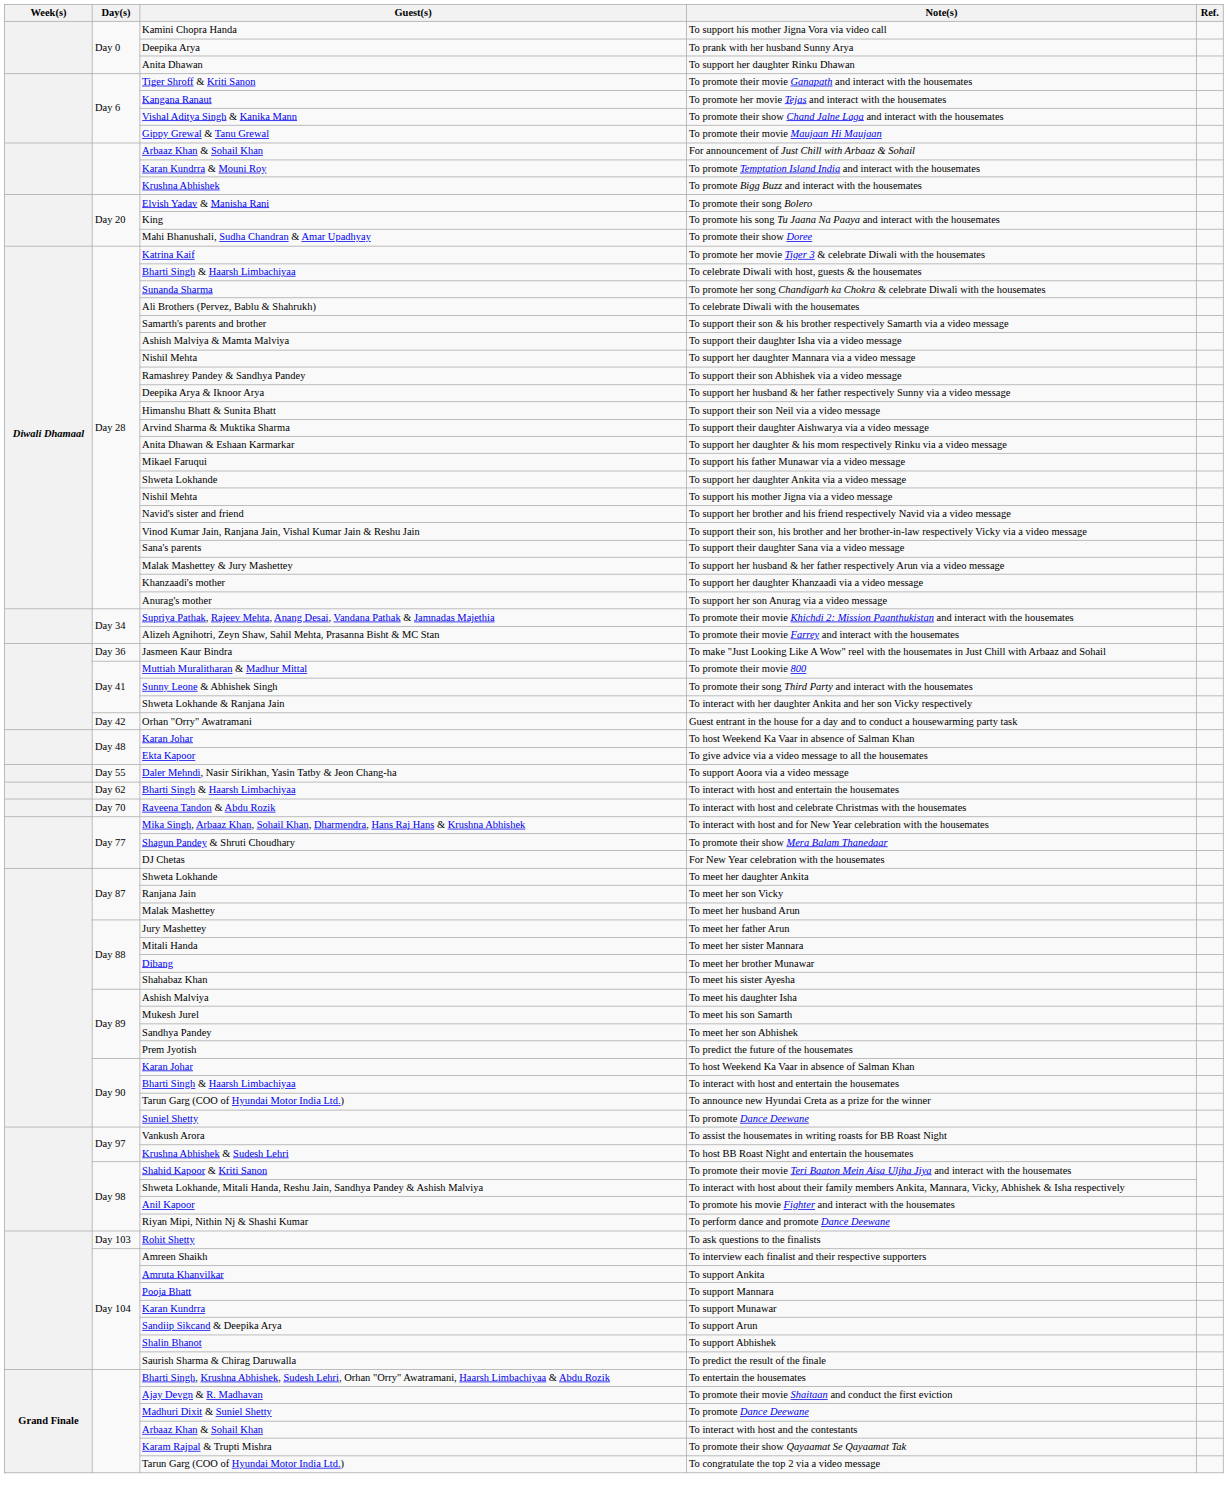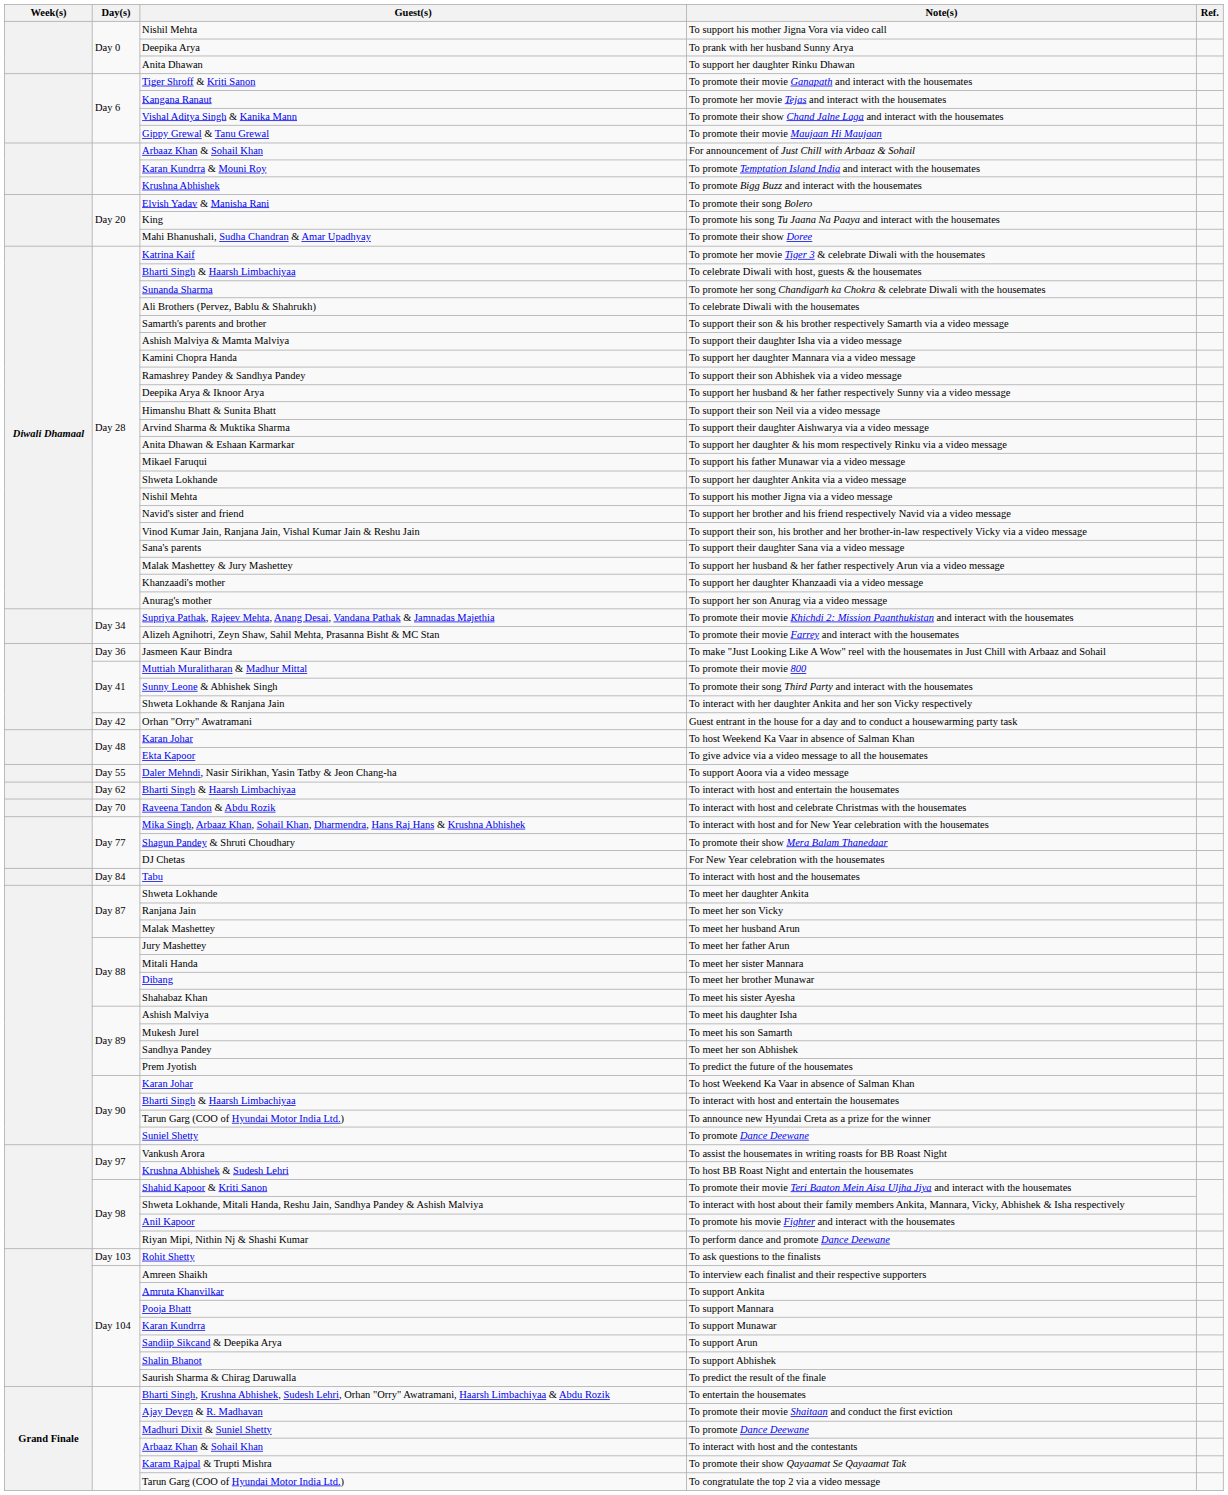 <table class="wikitable" style="font-size:85%; width:100%;">
 <tr>
 <th bgcolor="#FCB103"><strong>Week(s)</strong></th>
 <th bgcolor="#FCB103"><strong>Day(s)</strong></th>
 <th bgcolor="#FCB103"><strong>Guest(s)</strong></th>
 <th bgcolor="#FCB103"><strong>Note(s)</strong></th>
 <th bgcolor="#FCB103"><strong>Ref.</strong></th>
 </tr>
 <tr>
 <th rowspan="3"></th>
 <td rowspan="3">Day 0</td>
-<td>Kamini Chopra Handa</td>
+<td>Nishil Mehta</td>
 <td>To support his mother Jigna Vora via video call</td>
 <td></td>
 </tr>
 <tr>
 <td>Deepika Arya</td>
 <td>To prank with her husband Sunny Arya</td>
 <td></td>
 </tr>
 <tr>
 <td>Anita Dhawan</td>
 <td>To support her daughter Rinku Dhawan</td>
 <td></td>
 </tr>
 <tr>
 <th rowspan="4"></th>
 <td rowspan="4">Day 6</td>
 <td><a href='#'>Tiger Shroff</a> & <a href='#'>Kriti Sanon</a></td>
 <td>To promote their movie <em><a href='#'>Ganapath</a></em> and interact with the housemates</td>
 <td></td>
 </tr>
 <tr>
 <td><a href='#'>Kangana Ranaut</a></td>
 <td>To promote her movie <a href='#'><em>Tejas</em></a> and interact with the housemates</td>
 <td></td>
 </tr>
 <tr>
 <td><a href='#'>Vishal Aditya Singh</a> & <a href='#'>Kanika Mann</a></td>
 <td>To promote their show <em><a href='#'>Chand Jalne Laga</a></em> and interact with the housemates</td>
 <td></td>
 </tr>
 <tr>
 <td><a href='#'>Gippy Grewal</a> & <a href='#'>Tanu Grewal</a></td>
 <td>To promote their movie <em><a href='#'>Maujaan Hi Maujaan</a></em></td>
 <td></td>
 </tr>
 <tr>
 <th rowspan="3"></th>
 <td rowspan="3"></td>
 <td><a href='#'>Arbaaz Khan</a> & <a href='#'>Sohail Khan</a></td>
 <td>For announcement of <em>Just Chill with Arbaaz & Sohail</em></td>
 <td></td>
 </tr>
 <tr>
 <td><a href='#'>Karan Kundrra</a> & <a href='#'>Mouni Roy</a></td>
 <td>To promote <em><a href='#'>Temptation Island India</a></em> and interact with the housemates</td>
 <td></td>
 </tr>
 <tr>
 <td><a href='#'>Krushna Abhishek</a></td>
 <td>To promote <em>Bigg Buzz</em> and interact with the housemates</td>
 <td></td>
 </tr>
 <tr>
 <th rowspan="3"></th>
 <td rowspan="3">Day 20</td>
 <td><a href='#'>Elvish Yadav</a> & <a href='#'>Manisha Rani</a></td>
 <td>To promote their song <em>Bolero</em></td>
 <td></td>
 </tr>
 <tr>
 <td>King</td>
 <td>To promote his song <em>Tu Jaana Na Paaya</em> and interact with the housemates</td>
 <td></td>
 </tr>
 <tr>
 <td>Mahi Bhanushali, <a href='#'>Sudha Chandran</a> & <a href='#'>Amar Upadhyay</a></td>
 <td>To promote their show <a href='#'><em>Doree</em></a></td>
 <td></td>
 </tr>
 <tr>
 <th rowspan="21"><br><em>Diwali Dhamaal</em></th>
 <td rowspan="21">Day 28</td>
 <td><a href='#'>Katrina Kaif</a></td>
 <td>To promote her movie <em><a href='#'>Tiger 3</a></em> & celebrate Diwali with the housemates</td>
 <td></td>
 </tr>
 <tr>
 <td><a href='#'>Bharti Singh</a> & <a href='#'>Haarsh Limbachiyaa</a></td>
 <td>To celebrate Diwali with host, guests & the housemates</td>
 <td></td>
 </tr>
 <tr>
 <td><a href='#'>Sunanda Sharma</a></td>
 <td>To promote her song <em>Chandigarh ka Chokra</em> & celebrate Diwali with the housemates</td>
 <td></td>
 </tr>
 <tr>
 <td>Ali Brothers (Pervez, Bablu & Shahrukh)</td>
 <td>To celebrate Diwali with the housemates</td>
 <td></td>
 </tr>
 <tr>
 <td>Samarth's parents and brother</td>
 <td>To support their son & his brother respectively Samarth via a video message</td>
 <td></td>
 </tr>
 <tr>
 <td>Ashish Malviya & Mamta Malviya</td>
 <td>To support their daughter Isha via a video message</td>
 <td></td>
 </tr>
 <tr>
-<td>Nishil Mehta</td>
+<td>Kamini Chopra Handa</td>
 <td>To support her daughter Mannara via a video message</td>
 <td></td>
 </tr>
 <tr>
 <td>Ramashrey Pandey & Sandhya Pandey</td>
 <td>To support their son Abhishek via a video message</td>
 <td></td>
 </tr>
 <tr>
 <td>Deepika Arya & Iknoor Arya</td>
 <td>To support her husband & her father respectively Sunny via a video message</td>
 <td></td>
 </tr>
 <tr>
 <td>Himanshu Bhatt & Sunita Bhatt</td>
 <td>To support their son Neil via a video message</td>
 <td></td>
 </tr>
 <tr>
 <td>Arvind Sharma & Muktika Sharma</td>
 <td>To support their daughter Aishwarya via a video message</td>
 <td></td>
 </tr>
 <tr>
 <td>Anita Dhawan & Eshaan Karmarkar</td>
 <td>To support her daughter & his mom respectively Rinku via a video message</td>
 <td></td>
 </tr>
 <tr>
 <td>Mikael Faruqui</td>
 <td>To support his father Munawar via a video message</td>
 <td></td>
 </tr>
 <tr>
 <td>Shweta Lokhande</td>
 <td>To support her daughter Ankita via a video message</td>
 <td></td>
 </tr>
 <tr>
 <td>Nishil Mehta</td>
 <td>To support his mother Jigna via a video message</td>
 <td></td>
 </tr>
 <tr>
 <td>Navid's sister and friend</td>
 <td>To support her brother and his friend respectively Navid via a video message</td>
 <td></td>
 </tr>
 <tr>
 <td>Vinod Kumar Jain, Ranjana Jain, Vishal Kumar Jain & Reshu Jain</td>
 <td>To support their son, his brother and her brother-in-law respectively Vicky via a video message</td>
 <td></td>
 </tr>
 <tr>
 <td>Sana's parents</td>
 <td>To support their daughter Sana via a video message</td>
 <td></td>
 </tr>
 <tr>
 <td>Malak Mashettey & Jury Mashettey</td>
 <td>To support her husband & her father respectively Arun via a video message</td>
 <td></td>
 </tr>
 <tr>
 <td>Khanzaadi's mother</td>
 <td>To support her daughter Khanzaadi via a video message</td>
 <td></td>
 </tr>
 <tr>
 <td>Anurag's mother</td>
 <td>To support her son Anurag via a video message</td>
 <td></td>
 </tr>
 <tr>
 <th rowspan="2"></th>
 <td rowspan="2">Day 34</td>
 <td><a href='#'>Supriya Pathak</a>, <a href='#'>Rajeev Mehta</a>, <a href='#'>Anang Desai</a>, <a href='#'>Vandana Pathak</a> & <a href='#'>Jamnadas Majethia</a></td>
 <td>To promote their movie <em><a href='#'>Khichdi 2: Mission Paanthukistan</a></em> and interact with the housemates</td>
 <td></td>
 </tr>
 <tr>
 <td>Alizeh Agnihotri, Zeyn Shaw, Sahil Mehta, Prasanna Bisht & MC Stan</td>
 <td>To promote their movie <em><a href='#'>Farrey</a></em> and interact with the housemates</td>
 <td></td>
 </tr>
 <tr>
 <th rowspan="5"></th>
 <td>Day 36</td>
 <td>Jasmeen Kaur Bindra</td>
 <td>To make "Just Looking Like A Wow" reel with the housemates in Just Chill with Arbaaz and Sohail</td>
 <td></td>
 </tr>
 <tr>
 <td rowspan="3">Day 41</td>
 <td><a href='#'>Muttiah Muralitharan</a> & <a href='#'>Madhur Mittal</a></td>
 <td>To promote their movie <em><a href='#'>800</a></em></td>
 <td></td>
 </tr>
 <tr>
 <td><a href='#'>Sunny Leone</a> & Abhishek Singh</td>
 <td>To promote their song <em>Third Party</em> and interact with the housemates</td>
 <td></td>
 </tr>
 <tr>
 <td>Shweta Lokhande & Ranjana Jain</td>
 <td>To interact with her daughter Ankita and her son Vicky respectively</td>
 <td></td>
 </tr>
 <tr>
 <td>Day 42</td>
 <td>Orhan "Orry" Awatramani</td>
 <td>Guest entrant in the house for a day and to conduct a housewarming party task</td>
 <td></td>
 </tr>
 <tr>
 <th rowspan=2></th>
 <td rowspan=2>Day 48</td>
 <td><a href='#'>Karan Johar</a></td>
 <td>To host Weekend Ka Vaar in absence of Salman Khan</td>
 <td></td>
 </tr>
 <tr>
 <td><a href='#'>Ekta Kapoor</a></td>
 <td>To give advice via a video message to all the housemates</td>
 <td></td>
 </tr>
 <tr>
 <th rowspan=1></th>
 <td>Day 55</td>
 <td><a href='#'>Daler Mehndi</a>, Nasir Sirikhan, Yasin Tatby & Jeon Chang-ha</td>
 <td>To support Aoora via a video message</td>
 <td></td>
 </tr>
 <tr>
 <th rowspan=1></th>
 <td>Day 62</td>
 <td><a href='#'>Bharti Singh</a> & <a href='#'>Haarsh Limbachiyaa</a></td>
 <td>To interact with host and entertain the housemates</td>
 <td></td>
 </tr>
 <tr>
 <th rowspan=1></th>
 <td>Day 70</td>
 <td><a href='#'>Raveena Tandon</a> & <a href='#'>Abdu Rozik</a></td>
 <td>To interact with host and celebrate Christmas with the housemates</td>
 <td></td>
 </tr>
 <tr>
 <th rowspan=3></th>
 <td rowspan=3>Day 77</td>
 <td><a href='#'>Mika Singh</a>, <a href='#'>Arbaaz Khan</a>, <a href='#'>Sohail Khan</a>, <a href='#'>Dharmendra</a>, <a href='#'>Hans Raj Hans</a> & <a href='#'>Krushna Abhishek</a></td>
 <td>To interact with host and for New Year celebration with the housemates</td>
 <td></td>
 </tr>
 <tr>
 <td><a href='#'>Shagun Pandey</a> & Shruti Choudhary</td>
 <td>To promote their show <em><a href='#'>Mera Balam Thanedaar</a></em></td>
 <td></td>
 </tr>
 <tr>
 <td>DJ Chetas</td>
 <td>For New Year celebration with the housemates</td>
+<td></td>
+</tr>
+<tr>
+<th rowspan=1></th>
+<td>Day 84</td>
+<td><a href='#'>Tabu</a></td>
+<td>To interact with host and the housemates</td>
 <td></td>
 </tr>
 <tr>
 <th rowspan=15></th>
 <td rowspan=3>Day 87</td>
 <td>Shweta Lokhande</td>
 <td>To meet her daughter Ankita</td>
 <td></td>
 </tr>
 <tr>
 <td>Ranjana Jain</td>
 <td>To meet her son Vicky</td>
 <td></td>
 </tr>
 <tr>
 <td>Malak Mashettey</td>
 <td>To meet her husband Arun</td>
 <td></td>
 </tr>
 <tr>
 <td rowspan=4>Day 88</td>
 <td>Jury Mashettey</td>
 <td>To meet her father Arun</td>
 <td></td>
 </tr>
 <tr>
 <td>Mitali Handa</td>
 <td>To meet her sister Mannara</td>
 <td></td>
 </tr>
 <tr>
 <td><a href='#'>Dibang</a></td>
 <td>To meet her brother Munawar</td>
 <td></td>
 </tr>
 <tr>
 <td>Shahabaz Khan</td>
 <td>To meet his sister Ayesha</td>
 <td></td>
 </tr>
 <tr>
 <td rowspan=4>Day 89</td>
 <td>Ashish Malviya</td>
 <td>To meet his daughter Isha</td>
 <td></td>
 </tr>
 <tr>
 <td>Mukesh Jurel</td>
 <td>To meet his son Samarth</td>
 <td></td>
 </tr>
 <tr>
 <td>Sandhya Pandey</td>
 <td>To meet her son Abhishek</td>
 <td></td>
 </tr>
 <tr>
 <td>Prem Jyotish</td>
 <td>To predict the future of the housemates</td>
 <td></td>
 </tr>
 <tr>
 <td rowspan=4>Day 90</td>
 <td><a href='#'>Karan Johar</a></td>
 <td>To host Weekend Ka Vaar in absence of Salman Khan</td>
 <td></td>
 </tr>
 <tr>
 <td><a href='#'>Bharti Singh</a> & <a href='#'>Haarsh Limbachiyaa</a></td>
 <td>To interact with host and entertain the housemates</td>
 <td></td>
 </tr>
 <tr>
 <td>Tarun Garg (COO of <a href='#'>Hyundai Motor India Ltd.</a>)</td>
 <td>To announce new Hyundai Creta as a prize for the winner</td>
 <td></td>
 </tr>
 <tr>
 <td><a href='#'>Suniel Shetty</a></td>
 <td>To promote <em><a href='#'>Dance Deewane</a></em></td>
 <td></td>
 </tr>
 <tr>
 <th rowspan=6></th>
 <td rowspan=2>Day 97</td>
 <td>Vankush Arora</td>
 <td>To assist the housemates in writing roasts for BB Roast Night</td>
 <td></td>
 </tr>
 <tr>
 <td><a href='#'>Krushna Abhishek</a> & <a href='#'>Sudesh Lehri</a></td>
 <td>To host BB Roast Night and entertain the housemates</td>
 <td></td>
 </tr>
 <tr>
 <td rowspan=4>Day 98</td>
 <td><a href='#'>Shahid Kapoor</a> & <a href='#'>Kriti Sanon</a></td>
 <td>To promote their movie <em><a href='#'>Teri Baaton Mein Aisa Uljha Jiya</a></em> and interact with the housemates</td>
 <td rowspan=2></td>
 </tr>
 <tr>
 <td>Shweta Lokhande, Mitali Handa, Reshu Jain, Sandhya Pandey & Ashish Malviya</td>
 <td>To interact with host about their family members Ankita, Mannara, Vicky, Abhishek & Isha respectively</td>
 </tr>
 <tr>
 <td><a href='#'>Anil Kapoor</a></td>
 <td>To promote his movie <em><a href='#'>Fighter</a></em> and interact with the housemates</td>
 <td></td>
 </tr>
 <tr>
 <td>Riyan Mipi, Nithin Nj & Shashi Kumar</td>
 <td>To perform dance and promote <em><a href='#'>Dance Deewane</a></em></td>
 <td></td>
 </tr>
 <tr>
 <th rowspan=8></th>
 <td>Day 103</td>
 <td><a href='#'>Rohit Shetty</a></td>
 <td>To ask questions to the finalists</td>
 <td></td>
 </tr>
 <tr>
 <td rowspan=7>Day 104</td>
 <td>Amreen Shaikh</td>
 <td>To interview each finalist and their respective supporters</td>
 <td></td>
 </tr>
 <tr>
 <td><a href='#'>Amruta Khanvilkar</a></td>
 <td>To support Ankita</td>
 <td></td>
 </tr>
 <tr>
 <td><a href='#'>Pooja Bhatt</a></td>
 <td>To support Mannara</td>
 <td></td>
 </tr>
 <tr>
 <td><a href='#'>Karan Kundrra</a></td>
 <td>To support Munawar</td>
 <td></td>
 </tr>
 <tr>
 <td><a href='#'>Sandiip Sikcand</a> & Deepika Arya</td>
 <td>To support Arun</td>
 <td></td>
 </tr>
 <tr>
 <td><a href='#'>Shalin Bhanot</a></td>
 <td>To support Abhishek</td>
 <td></td>
 </tr>
 <tr>
 <td>Saurish Sharma & Chirag Daruwalla</td>
 <td>To predict the result of the finale</td>
 <td></td>
 </tr>
 <tr>
 <th rowspan=6>Grand Finale</th>
 <td rowspan=6></td>
 <td><a href='#'>Bharti Singh</a>, <a href='#'>Krushna Abhishek</a>, <a href='#'>Sudesh Lehri</a>, Orhan "Orry" Awatramani, <a href='#'>Haarsh Limbachiyaa</a> & <a href='#'>Abdu Rozik</a></td>
 <td>To entertain the housemates</td>
 <td></td>
 </tr>
 <tr>
 <td><a href='#'>Ajay Devgn</a> & <a href='#'>R. Madhavan</a></td>
 <td>To promote their movie <em><a href='#'>Shaitaan</a></em> and conduct the first eviction</td>
 <td></td>
 </tr>
 <tr>
 <td><a href='#'>Madhuri Dixit</a> & <a href='#'>Suniel Shetty</a></td>
 <td>To promote <em><a href='#'>Dance Deewane</a></em></td>
 <td></td>
 </tr>
 <tr>
 <td><a href='#'>Arbaaz Khan</a> & <a href='#'>Sohail Khan</a></td>
 <td>To interact with host and the contestants</td>
 <td></td>
 </tr>
 <tr>
 <td><a href='#'>Karam Rajpal</a> & Trupti Mishra</td>
 <td>To promote their show <em>Qayaamat Se Qayaamat Tak</em></td>
 <td></td>
 </tr>
 <tr>
 <td>Tarun Garg (COO of <a href='#'>Hyundai Motor India Ltd.</a>)</td>
 <td>To congratulate the top 2 via a video message</td>
 <td></td>
 </tr>
 </table>
